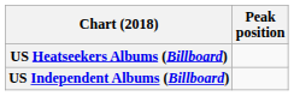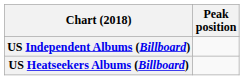 <table class="wikitable plainrowheaders">
 <tr>
 <th>Chart (2018)</th>
 <th>Peak<br>position</th>
 </tr>
 <tr>
+<th scope="row">US <a href='#'>Independent Albums</a> (<em><a href='#'>Billboard</a></em>)</th>
+<td></td>
+</tr>
+<tr>
 <th scope="row">US <a href='#'>Heatseekers Albums</a> (<em><a href='#'>Billboard</a></em>)</th>
 <td></td>
 </tr>
-<tr>
-<th scope="row">US <a href='#'>Independent Albums</a> (<em><a href='#'>Billboard</a></em>)</th>
-<td></td>
-</tr>
 </table>
